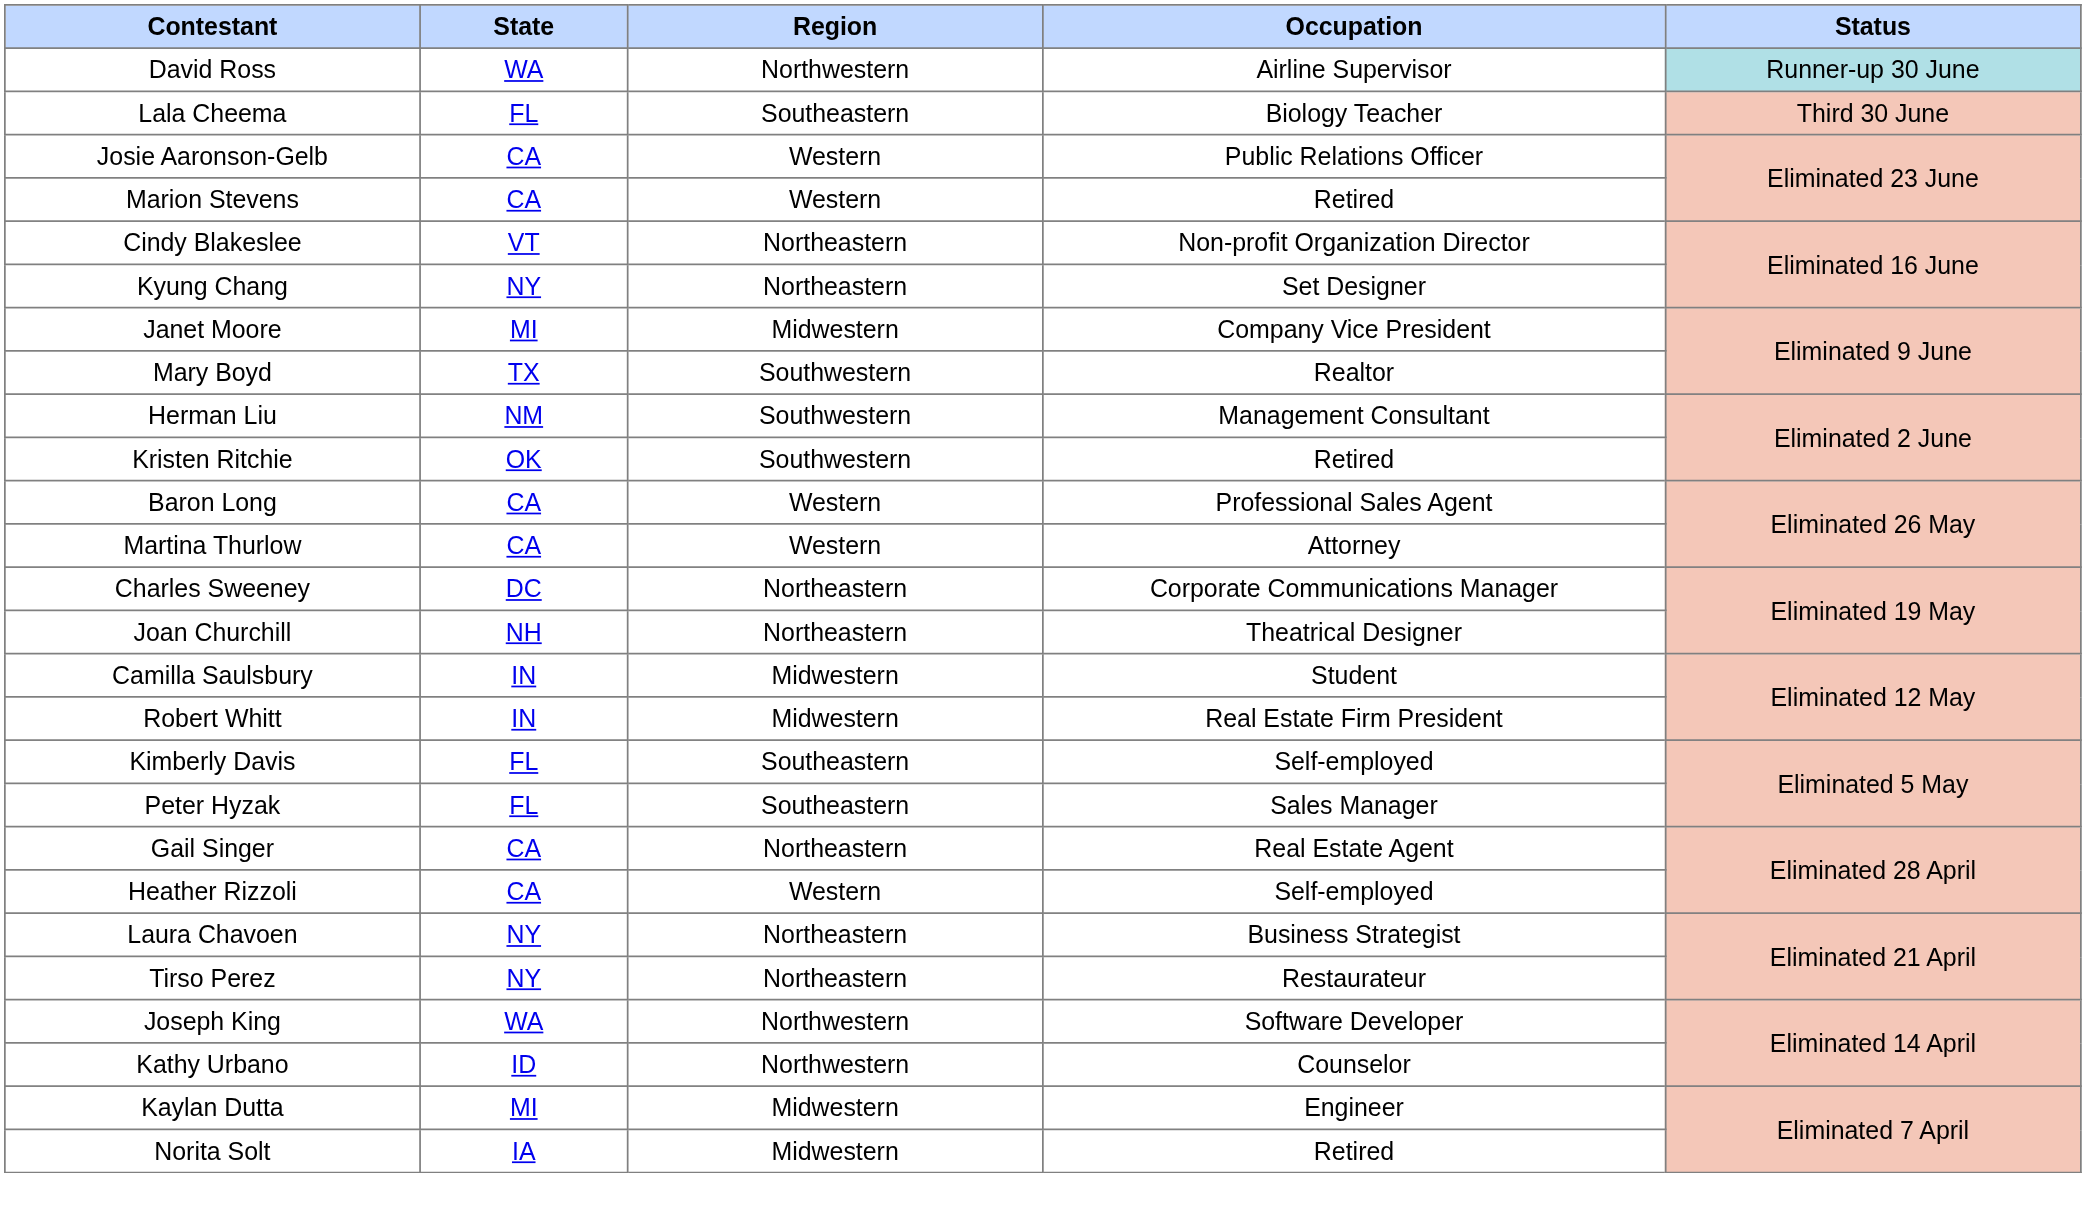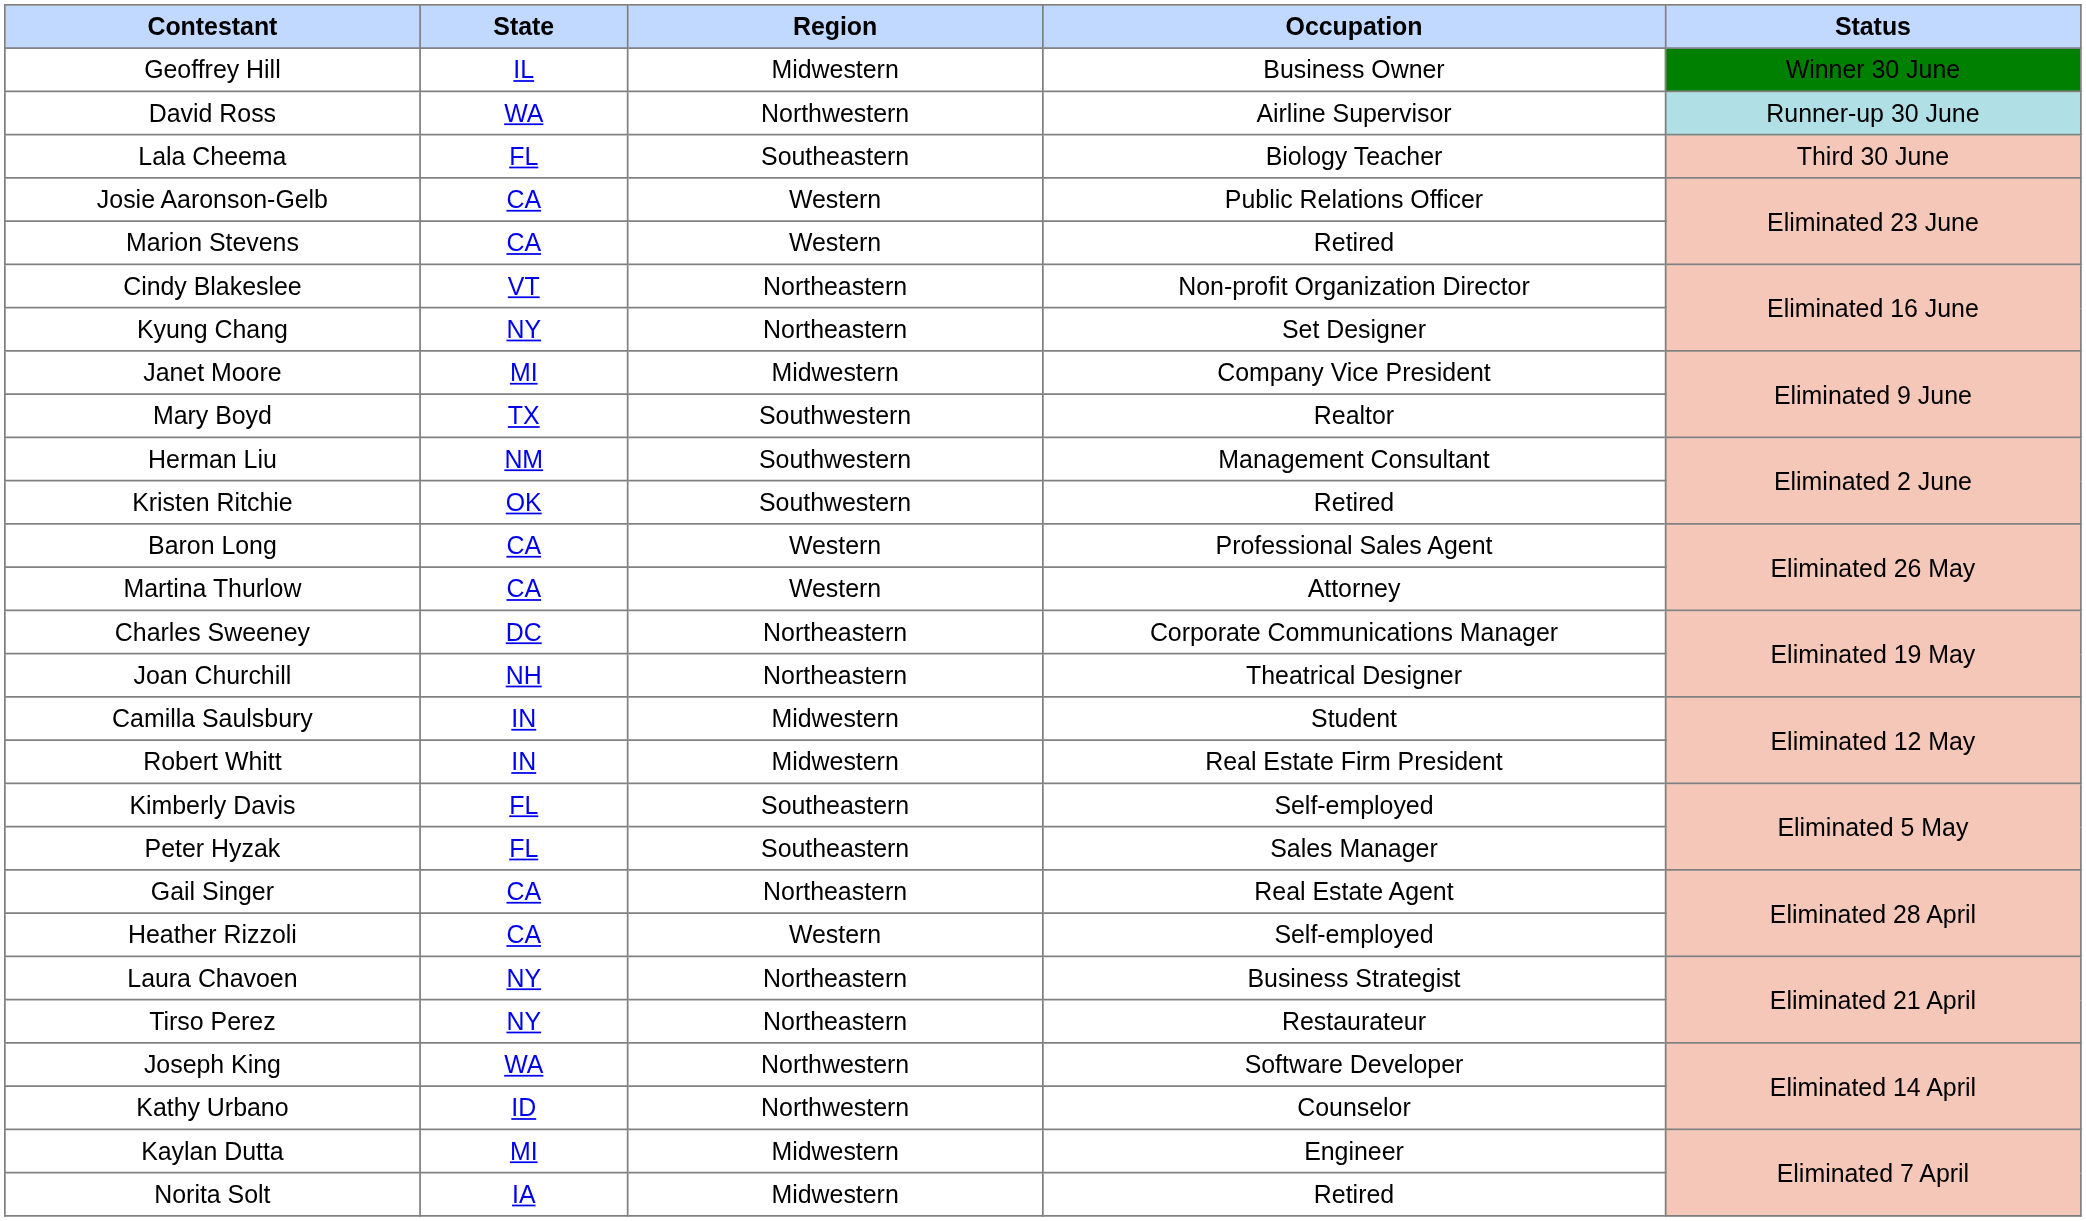 <table border="1" cellpadding="4" cellspacing="0" style="text-align:center; font-size:90%; border-collapse:collapse; width:95%;">
 <tr style="background:#C1D8FF;">
 <th style="width:10%;">Contestant</th>
 <th width=5%>State</th>
 <th style="width:10%;">Region</th>
 <th style="width:15%;">Occupation</th>
 <th style="width:10%;">Status</th>
+</tr>
+<tr>
+<td>Geoffrey Hill</td>
+<td><a href='#'>IL</a></td>
+<td>Midwestern</td>
+<td>Business Owner</td>
+<td style="background:green;"><span>Winner 30 June</span></td>
 </tr>
 <tr>
 <td>David Ross</td>
 <td><a href='#'>WA</a></td>
 <td>Northwestern</td>
 <td>Airline Supervisor</td>
 <td style="background:#B0E0E6; text-align:center;">Runner-up 30 June</td>
 </tr>
 <tr>
 <td>Lala Cheema</td>
 <td><a href='#'>FL</a></td>
 <td>Southeastern</td>
 <td>Biology Teacher</td>
 <td style="background:#f4c7b8; text-align:center;">Third 30 June</td>
 </tr>
 <tr>
 <td>Josie Aaronson-Gelb</td>
 <td><a href='#'>CA</a></td>
 <td>Western</td>
 <td>Public Relations Officer</td>
 <td rowspan="2" style="background:#f4c7b8; text-align:center;">Eliminated 23 June</td>
 </tr>
 <tr>
 <td>Marion Stevens</td>
 <td><a href='#'>CA</a></td>
 <td>Western</td>
 <td>Retired</td>
 </tr>
 <tr>
 <td>Cindy Blakeslee</td>
 <td><a href='#'>VT</a></td>
 <td>Northeastern</td>
 <td>Non-profit Organization Director</td>
 <td rowspan="2" style="background:#f4c7b8; text-align:center;">Eliminated 16 June</td>
 </tr>
 <tr>
 <td>Kyung Chang</td>
 <td><a href='#'>NY</a></td>
 <td>Northeastern</td>
 <td>Set Designer</td>
 </tr>
 <tr>
 <td>Janet Moore</td>
 <td><a href='#'>MI</a></td>
 <td>Midwestern</td>
 <td>Company Vice President</td>
 <td rowspan="2" style="background:#f4c7b8; text-align:center;">Eliminated 9 June</td>
 </tr>
 <tr>
 <td>Mary Boyd</td>
 <td><a href='#'>TX</a></td>
 <td>Southwestern</td>
 <td>Realtor</td>
 </tr>
 <tr>
 <td>Herman Liu</td>
 <td><a href='#'>NM</a></td>
 <td>Southwestern</td>
 <td>Management Consultant</td>
 <td rowspan="2" style="background:#f4c7b8; text-align:center;">Eliminated 2 June</td>
 </tr>
 <tr>
 <td>Kristen Ritchie</td>
 <td><a href='#'>OK</a></td>
 <td>Southwestern</td>
 <td>Retired</td>
 </tr>
 <tr>
 <td>Baron Long</td>
 <td><a href='#'>CA</a></td>
 <td>Western</td>
 <td>Professional Sales Agent</td>
 <td rowspan="2" style="background:#f4c7b8; text-align:center;">Eliminated 26 May</td>
 </tr>
 <tr>
 <td>Martina Thurlow</td>
 <td><a href='#'>CA</a></td>
 <td>Western</td>
 <td>Attorney</td>
 </tr>
 <tr>
 <td>Charles Sweeney</td>
 <td><a href='#'>DC</a></td>
 <td>Northeastern</td>
 <td>Corporate Communications Manager</td>
 <td rowspan="2" style="background:#f4c7b8; text-align:center;">Eliminated 19 May</td>
 </tr>
 <tr>
 <td>Joan Churchill</td>
 <td><a href='#'>NH</a></td>
 <td>Northeastern</td>
 <td>Theatrical Designer</td>
 </tr>
 <tr>
 <td>Camilla Saulsbury</td>
 <td><a href='#'>IN</a></td>
 <td>Midwestern</td>
 <td>Student</td>
 <td rowspan="2" style="background:#f4c7b8; text-align:center;">Eliminated 12 May</td>
 </tr>
 <tr>
 <td>Robert Whitt</td>
 <td><a href='#'>IN</a></td>
 <td>Midwestern</td>
 <td>Real Estate Firm President</td>
 </tr>
 <tr>
 <td>Kimberly Davis</td>
 <td><a href='#'>FL</a></td>
 <td>Southeastern</td>
 <td>Self-employed</td>
 <td rowspan="2" style="background:#f4c7b8; text-align:center;">Eliminated 5 May</td>
 </tr>
 <tr>
 <td>Peter Hyzak</td>
 <td><a href='#'>FL</a></td>
 <td>Southeastern</td>
 <td>Sales Manager</td>
 </tr>
 <tr>
 <td>Gail Singer</td>
 <td><a href='#'>CA</a></td>
 <td>Northeastern</td>
 <td>Real Estate Agent</td>
 <td rowspan="2" style="background:#f4c7b8; text-align:center;">Eliminated 28 April</td>
 </tr>
 <tr>
 <td>Heather Rizzoli</td>
 <td><a href='#'>CA</a></td>
 <td>Western</td>
 <td>Self-employed</td>
 </tr>
 <tr>
 <td>Laura Chavoen</td>
 <td><a href='#'>NY</a></td>
 <td>Northeastern</td>
 <td>Business Strategist</td>
 <td rowspan="2" style="background:#f4c7b8; text-align:center;">Eliminated 21 April</td>
 </tr>
 <tr>
 <td>Tirso Perez</td>
 <td><a href='#'>NY</a></td>
 <td>Northeastern</td>
 <td>Restaurateur</td>
 </tr>
 <tr>
 <td>Joseph King</td>
 <td><a href='#'>WA</a></td>
 <td>Northwestern</td>
 <td>Software Developer</td>
 <td rowspan="2" style="background:#f4c7b8; text-align:center;">Eliminated 14 April</td>
 </tr>
 <tr>
 <td>Kathy Urbano</td>
 <td><a href='#'>ID</a></td>
 <td>Northwestern</td>
 <td>Counselor</td>
 </tr>
 <tr>
 <td>Kaylan Dutta</td>
 <td><a href='#'>MI</a></td>
 <td>Midwestern</td>
 <td>Engineer</td>
 <td rowspan="2" style="background:#f4c7b8; text-align:center;">Eliminated 7 April</td>
 </tr>
 <tr>
 <td>Norita Solt</td>
 <td><a href='#'>IA</a></td>
 <td>Midwestern</td>
 <td>Retired</td>
 </tr>
 </table>
